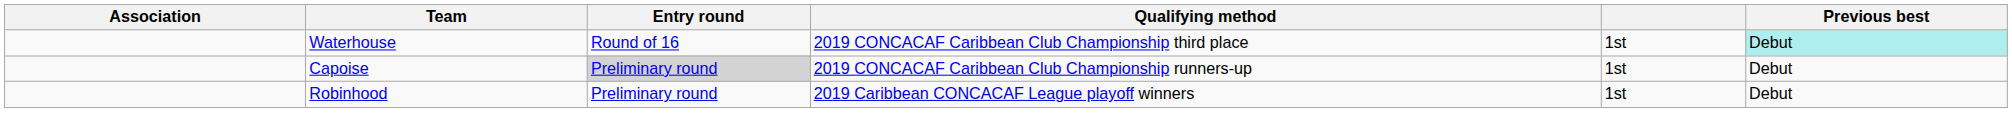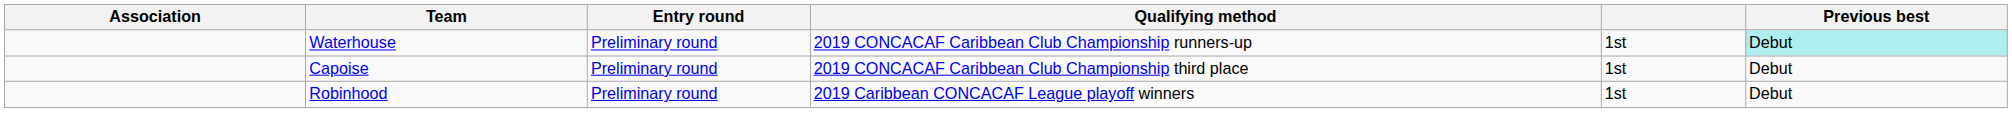 <table class="wikitable" style="table-layout:fixed;width:100%;">
 <tr>
 <th width=15%>Association</th>
 <th width=14%>Team</th>
 <th width=11%>Entry round</th>
 <th width=40%>Qualifying method</th>
 <th width=7%> </th>
 <th width=13%>Previous best </th>
 </tr>
 <tr>
 <td></td>
 <td><a href='#'>Waterhouse</a></td>
-<td><a href='#'>Round of 16</a></td>
-<td><a href='#'>2019 CONCACAF Caribbean Club Championship</a> third place</td>
+<td><a href='#'>Preliminary round</a></td>
+<td><a href='#'>2019 CONCACAF Caribbean Club Championship</a> runners-up</td>
 <td>1st</td>
 <td style="background: paleturquoise;">Debut</td>
 </tr>
 <tr>
 <td></td>
 <td><a href='#'>Capoise</a></td>
-<td style="background: lightgrey;"><a href='#'>Preliminary round</a></td>
-<td><a href='#'>2019 CONCACAF Caribbean Club Championship</a> runners-up</td>
+<td><a href='#'>Preliminary round</a></td>
+<td><a href='#'>2019 CONCACAF Caribbean Club Championship</a> third place</td>
 <td>1st</td>
 <td>Debut</td>
 </tr>
 <tr>
 <td></td>
 <td><a href='#'>Robinhood</a></td>
 <td><a href='#'>Preliminary round</a></td>
 <td><a href='#'>2019 Caribbean CONCACAF League playoff</a> winners</td>
 <td>1st</td>
 <td>Debut</td>
 </tr>
 </table>
